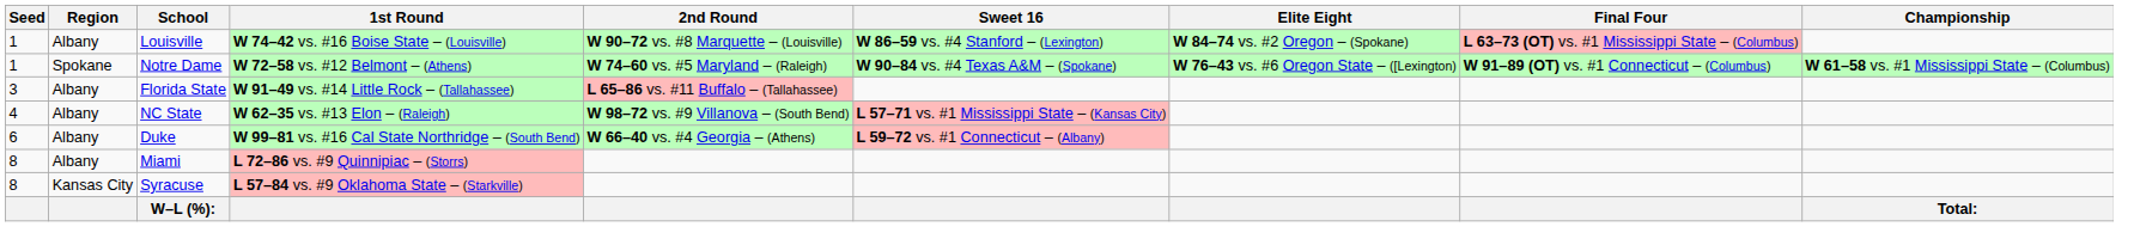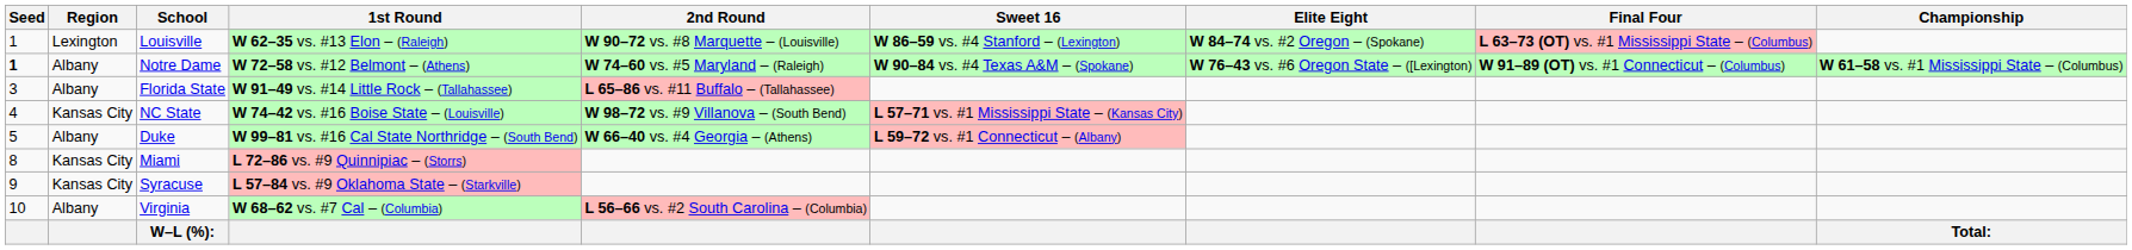 <table class="sortable wikitable" style="white-space:nowrap; font-size:90%;">
 <tr>
 <th>Seed</th>
 <th>Region</th>
 <th>School</th>
 <th>1st Round</th>
 <th>2nd Round</th>
 <th>Sweet 16</th>
 <th>Elite Eight</th>
 <th>Final Four</th>
 <th>Championship</th>
 </tr>
 <tr>
 <td>1</td>
-<td>Albany</td>
+<td>Lexington</td>
 <td><a href='#'>Louisville</a></td>
-<td style="background:#bfb;"><strong>W 74–42</strong> vs. #16 <a href='#'>Boise State</a> – <small>(<a href='#'>Louisville</a>)</small></td>
+<td style="background:#bfb;"><strong>W 62–35</strong> vs. #13 <a href='#'>Elon</a> – <small>(<a href='#'>Raleigh</a>)</small></td>
 <td style="background:#bfb;"><strong>W 90–72</strong> vs. #8 <a href='#'>Marquette</a> – <small>(Louisville)</small></td>
 <td style="background:#bfb;"><strong>W 86–59</strong> vs. #4 <a href='#'>Stanford</a> – <small>(<a href='#'>Lexington</a>)</small></td>
 <td style="background:#bfb;"><strong>W 84–74</strong> vs. #2 <a href='#'>Oregon</a> – <small>(Spokane)</small></td>
 <td style="background:#fbb;"><strong>L 63–73 (OT)</strong> vs. #1 <a href='#'>Mississippi State</a> – <small>(<a href='#'>Columbus</a>)</small></td>
 <td></td>
 </tr>
 <tr>
-<td>1</td>
-<td>Spokane</td>
+<td><strong>1</strong></td>
+<td>Albany</td>
 <td><a href='#'>Notre Dame</a></td>
 <td style="background:#bfb;"><strong>W 72–58</strong> vs. #12 <a href='#'>Belmont</a> – <small>(<a href='#'>Athens</a>)</small></td>
 <td style="background:#bfb;"><strong>W 74–60</strong> vs. #5 <a href='#'>Maryland</a> – <small>(Raleigh)</small></td>
 <td style="background:#bfb;"><strong>W 90–84</strong> vs. #4 <a href='#'>Texas A&M</a> – <small>(<a href='#'>Spokane</a>)</small></td>
 <td style="background:#bfb;"><strong>W 76–43</strong> vs. #6 <a href='#'>Oregon State</a> – <small>([Lexington)</small></td>
 <td style="background:#bfb;"><strong>W 91–89 (OT)</strong> vs. #1 <a href='#'>Connecticut</a> – <small>(<a href='#'>Columbus</a>)</small></td>
 <td style="background:#bfb;"><strong>W 61–58</strong> vs. #1 <a href='#'>Mississippi State</a> – <small>(Columbus)</small></td>
 </tr>
 <tr>
 <td>3</td>
 <td>Albany</td>
 <td><a href='#'>Florida State</a></td>
 <td style="background:#bfb;"><strong>W 91–49</strong> vs. #14 <a href='#'>Little Rock</a> – <small>(<a href='#'>Tallahassee</a>)</small></td>
 <td style="background:#fbb;"><strong>L 65–86</strong> vs. #11 <a href='#'>Buffalo</a> – <small>(Tallahassee)</small></td>
 <td></td>
 <td></td>
 <td></td>
 <td></td>
 </tr>
 <tr>
 <td>4</td>
-<td>Albany</td>
+<td>Kansas City</td>
 <td><a href='#'>NC State</a></td>
-<td style="background:#bfb;"><strong>W 62–35</strong> vs. #13 <a href='#'>Elon</a> – <small>(<a href='#'>Raleigh</a>)</small></td>
+<td style="background:#bfb;"><strong>W 74–42</strong> vs. #16 <a href='#'>Boise State</a> – <small>(<a href='#'>Louisville</a>)</small></td>
 <td style="background:#bfb;"><strong>W 98–72</strong> vs. #9 <a href='#'>Villanova</a> – <small>(South Bend)</small></td>
 <td style="background:#fbb;"><strong>L 57–71</strong> vs. #1 <a href='#'>Mississippi State</a> – <small>(<a href='#'>Kansas City</a>)</small></td>
 <td></td>
 <td></td>
 <td></td>
 </tr>
 <tr>
-<td>6</td>
+<td>5</td>
 <td>Albany</td>
 <td><a href='#'>Duke</a></td>
 <td style="background:#bfb;"><strong>W 99–81</strong> vs. #16 <a href='#'>Cal State Northridge</a> – <small>(<a href='#'>South Bend</a>)</small></td>
 <td style="background:#bfb;"><strong>W 66–40</strong> vs. #4 <a href='#'>Georgia</a> – <small>(Athens)</small></td>
 <td style="background:#fbb;"><strong>L 59–72</strong> vs. #1 <a href='#'>Connecticut</a> – <small>(<a href='#'>Albany</a>)</small></td>
 <td></td>
 <td></td>
 <td></td>
 </tr>
 <tr>
 <td>8</td>
-<td>Albany</td>
+<td>Kansas City</td>
 <td><a href='#'>Miami</a></td>
 <td style="background:#fbb;"><strong>L 72–86</strong> vs. #9 <a href='#'>Quinnipiac</a> – <small>(<a href='#'>Storrs</a>)</small></td>
 <td></td>
 <td></td>
 <td></td>
 <td></td>
 <td></td>
 </tr>
 <tr>
-<td>8</td>
+<td>9</td>
 <td>Kansas City</td>
 <td><a href='#'>Syracuse</a></td>
 <td style="background:#fbb;"><strong>L 57–84</strong> vs. #9 <a href='#'>Oklahoma State</a> – <small>(<a href='#'>Starkville</a>)</small></td>
 <td></td>
+<td></td>
+<td></td>
+<td></td>
+<td></td>
+</tr>
+<tr>
+<td>10</td>
+<td>Albany</td>
+<td><a href='#'>Virginia</a></td>
+<td style="background:#bfb;"><strong>W 68–62</strong> vs. #7 <a href='#'>Cal</a> – <small>(<a href='#'>Columbia</a>)</small></td>
+<td style="background:#fbb;"><strong>L 56–66</strong> vs. #2 <a href='#'>South Carolina</a> – <small>(Columbia)</small></td>
 <td></td>
 <td></td>
 <td></td>
 <td></td>
 </tr>
 <tr>
 <th></th>
 <th></th>
 <th>W–L (%):</th>
 <th></th>
 <th></th>
 <th></th>
 <th></th>
 <th></th>
 <th> Total: </th>
 </tr>
 </table>
